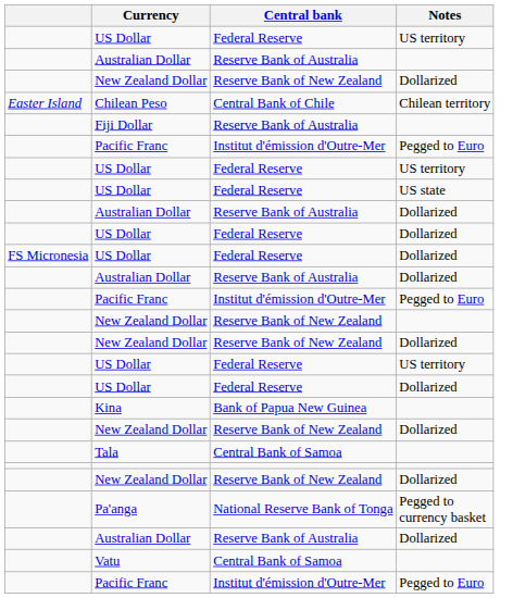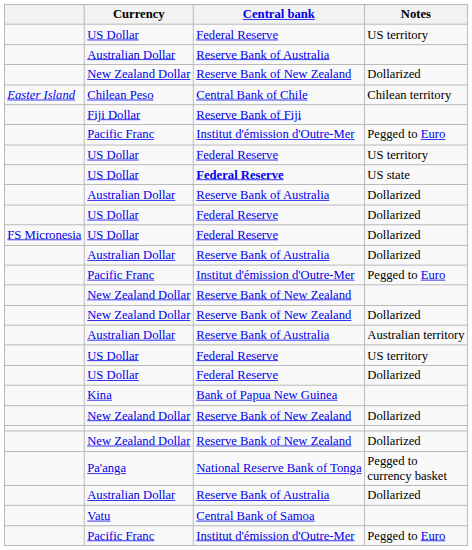 <table class="wikitable sortable">
 <tr>
 <th></th>
 <th>Currency</th>
 <th><a href='#'>Central bank</a></th>
 <th>Notes</th>
 </tr>
 <tr>
 <td><em></em></td>
 <td><a href='#'>US Dollar</a></td>
 <td><a href='#'>Federal Reserve</a></td>
 <td>US territory</td>
 </tr>
 <tr>
 <td></td>
 <td data-sort-value=AUD1><a href='#'>Australian Dollar</a></td>
 <td data-sort-value=AUD1><a href='#'>Reserve Bank of Australia</a></td>
 <td></td>
 </tr>
 <tr>
 <td><em></em></td>
 <td data-sort-value=NZD2><a href='#'>New Zealand Dollar</a></td>
 <td data-sort-value=NZD2><a href='#'>Reserve Bank of New Zealand</a></td>
 <td>Dollarized</td>
 </tr>
 <tr>
 <td> <em><a href='#'>Easter Island</a></em></td>
 <td><a href='#'>Chilean Peso</a></td>
 <td><a href='#'>Central Bank of Chile</a></td>
 <td>Chilean territory</td>
 </tr>
 <tr>
 <td></td>
 <td><a href='#'>Fiji Dollar</a></td>
-<td data-sort-value=AUD1><a href='#'>Reserve Bank of Australia</a></td>
+<td><a href='#'>Reserve Bank of Fiji</a></td>
 <td></td>
 </tr>
 <tr>
 <td><em></em></td>
 <td><a href='#'>Pacific Franc</a></td>
 <td><a href='#'>Institut d'émission d'Outre-Mer</a></td>
 <td>Pegged to <a href='#'>Euro</a></td>
 </tr>
 <tr>
 <td><em></em></td>
 <td><a href='#'>US Dollar</a></td>
 <td><a href='#'>Federal Reserve</a></td>
 <td>US territory</td>
 </tr>
 <tr>
 <td><em></em></td>
 <td><a href='#'>US Dollar</a></td>
-<td><a href='#'>Federal Reserve</a></td>
+<td><strong><a href='#'>Federal Reserve</a></strong></td>
 <td>US state</td>
 </tr>
 <tr>
 <td></td>
 <td data-sort-value=AUD2><a href='#'>Australian Dollar</a></td>
 <td data-sort-value=AUD2><a href='#'>Reserve Bank of Australia</a></td>
 <td>Dollarized</td>
 </tr>
 <tr>
 <td></td>
 <td><a href='#'>US Dollar</a></td>
 <td><a href='#'>Federal Reserve</a></td>
 <td>Dollarized</td>
 </tr>
 <tr>
 <td data-sort-value=Micronesia> <a href='#'>FS Micronesia</a></td>
 <td><a href='#'>US Dollar</a></td>
 <td><a href='#'>Federal Reserve</a></td>
 <td>Dollarized</td>
 </tr>
 <tr>
 <td></td>
 <td data-sort-value=AUD2><a href='#'>Australian Dollar</a></td>
 <td data-sort-value=AUD2><a href='#'>Reserve Bank of Australia</a></td>
 <td>Dollarized</td>
 </tr>
 <tr>
 <td><em></em></td>
 <td><a href='#'>Pacific Franc</a></td>
 <td><a href='#'>Institut d'émission d'Outre-Mer</a></td>
 <td>Pegged to <a href='#'>Euro</a></td>
 </tr>
 <tr>
 <td></td>
 <td data-sort-value=NZD1><a href='#'>New Zealand Dollar</a></td>
 <td data-sort-value=NZD1><a href='#'>Reserve Bank of New Zealand</a></td>
 <td></td>
 </tr>
 <tr>
 <td><em></em></td>
 <td data-sort-value=NZD2><a href='#'>New Zealand Dollar</a></td>
 <td data-sort-value=NZD2><a href='#'>Reserve Bank of New Zealand</a></td>
 <td>Dollarized</td>
 </tr>
 <tr>
+<td><em></em></td>
+<td data-sort-value=AUD3><a href='#'>Australian Dollar</a></td>
+<td data-sort-value=AUD3><a href='#'>Reserve Bank of Australia</a></td>
+<td>Australian territory</td>
+</tr>
+<tr>
 <td></td>
 <td><a href='#'>US Dollar</a></td>
 <td><a href='#'>Federal Reserve</a></td>
 <td>US territory</td>
 </tr>
 <tr>
 <td></td>
 <td><a href='#'>US Dollar</a></td>
 <td><a href='#'>Federal Reserve</a></td>
 <td>Dollarized</td>
 </tr>
 <tr>
 <td></td>
 <td><a href='#'>Kina</a></td>
 <td><a href='#'>Bank of Papua New Guinea</a></td>
 <td></td>
 </tr>
 <tr>
 <td><em></em></td>
 <td data-sort-value=NZD2><a href='#'>New Zealand Dollar</a></td>
 <td data-sort-value=NZD2><a href='#'>Reserve Bank of New Zealand</a></td>
 <td>Dollarized</td>
-</tr>
-<tr>
-<td></td>
-<td><a href='#'>Tala</a></td>
-<td><a href='#'>Central Bank of Samoa</a></td>
-<td></td>
 </tr>
 <tr>
 <td></td>
 <td></td>
 <td></td>
 <td></td>
 </tr>
 <tr>
 <td><em></em></td>
 <td data-sort-value=NZD2><a href='#'>New Zealand Dollar</a></td>
 <td data-sort-value=NZD2><a href='#'>Reserve Bank of New Zealand</a></td>
 <td>Dollarized</td>
 </tr>
 <tr>
 <td></td>
 <td><a href='#'>Pa'anga</a></td>
 <td><a href='#'>National Reserve Bank of Tonga</a></td>
 <td>Pegged to<br>currency basket</td>
 </tr>
 <tr>
 <td></td>
 <td data-sort-value=AUD2><a href='#'>Australian Dollar</a></td>
 <td data-sort-value=AUD2><a href='#'>Reserve Bank of Australia</a></td>
 <td>Dollarized</td>
 </tr>
 <tr>
 <td></td>
 <td><a href='#'>Vatu</a></td>
 <td><a href='#'>Central Bank of Samoa</a></td>
 <td></td>
 </tr>
 <tr>
 <td><em></em></td>
 <td><a href='#'>Pacific Franc</a></td>
 <td><a href='#'>Institut d'émission d'Outre-Mer</a></td>
 <td>Pegged to <a href='#'>Euro</a></td>
 </tr>
 </table>
